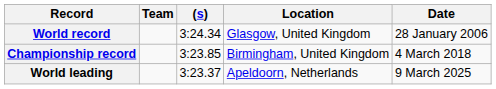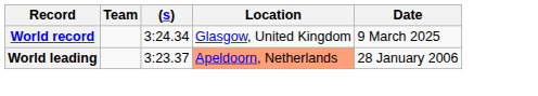 <table class="wikitable">
 <tr>
 <th scope="col">Record</th>
 <th scope="col">Team</th>
 <th scope="col"> (<a href='#'>s</a>)</th>
 <th scope="col">Location</th>
 <th scope="col">Date</th>
 </tr>
 <tr>
 <th scope="row"><a href='#'>World record</a></th>
 <td></td>
 <td style="text-align:center">3:24.34</td>
 <td><a href='#'>Glasgow</a>, United Kingdom</td>
-<td>28 January 2006</td>
-</tr>
-<tr>
-<th scope="row"><a href='#'>Championship record</a></th>
-<td></td>
-<td style="text-align:center">3:23.85</td>
-<td><a href='#'>Birmingham</a>, United Kingdom</td>
-<td>4 March 2018</td>
+<td>9 March 2025</td>
 </tr>
 <tr>
 <th scope="row">World leading</th>
 <td></td>
 <td style="text-align:center">3:23.37</td>
-<td><a href='#'>Apeldoorn</a>, Netherlands</td>
-<td>9 March 2025</td>
+<td style="background: lightsalmon;"><a href='#'>Apeldoorn</a>, Netherlands</td>
+<td>28 January 2006</td>
 </tr>
 </table>
